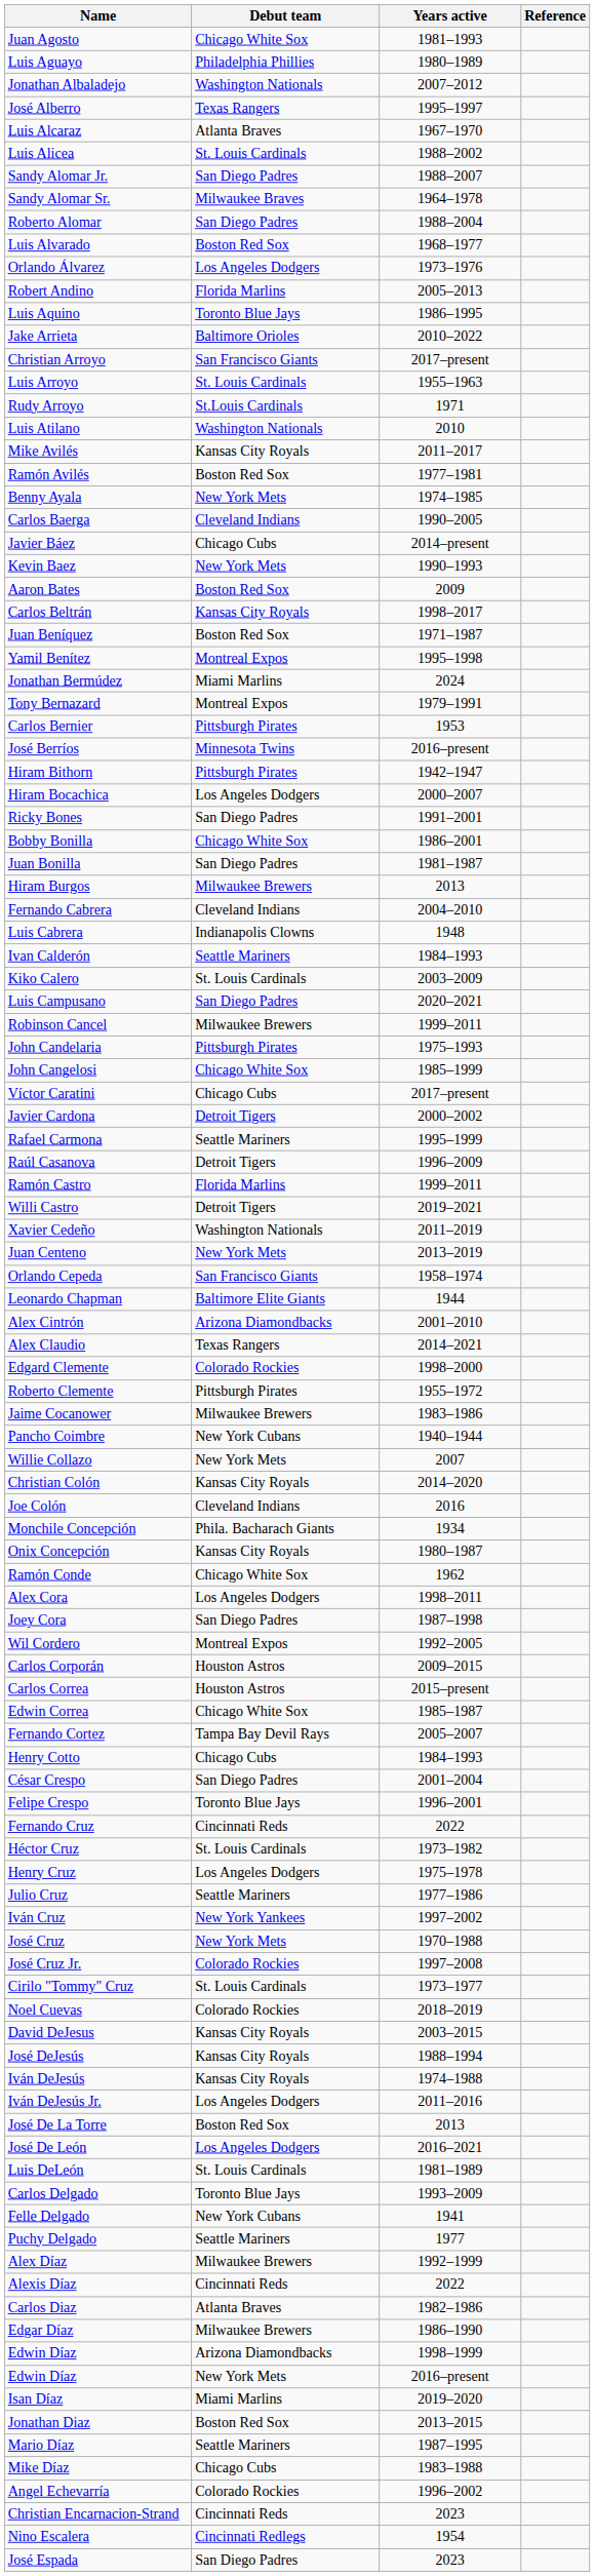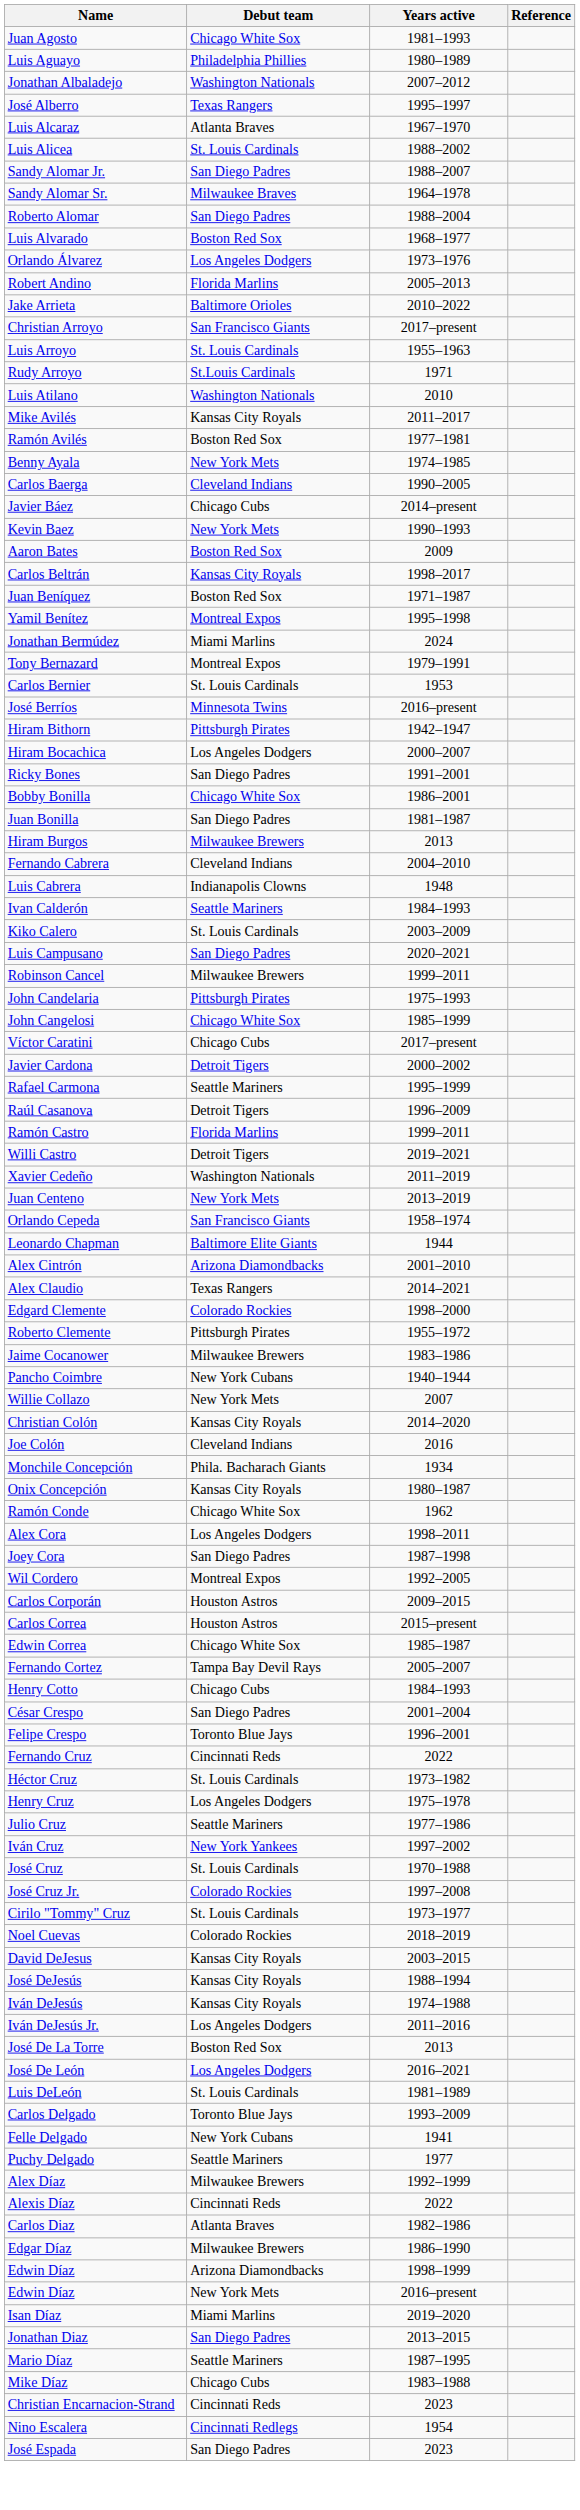 <table class="wikitable">
 <tr>
 <th style="width:200px;">Name</th>
 <th style="width:200px;">Debut team</th>
 <th style="width:150px;">Years active</th>
 <th style="width:50px;">Reference</th>
 </tr>
 <tr>
 <td><a href='#'>Juan Agosto</a></td>
 <td><a href='#'>Chicago White Sox</a></td>
 <td style="text-align:center;">1981–1993</td>
 <td style="text-align:center;"></td>
 </tr>
 <tr>
 <td><a href='#'>Luis Aguayo</a></td>
 <td><a href='#'>Philadelphia Phillies</a></td>
 <td style="text-align:center;">1980–1989</td>
 <td style="text-align:center;"></td>
 </tr>
 <tr>
 <td><a href='#'>Jonathan Albaladejo</a></td>
 <td><a href='#'>Washington Nationals</a></td>
 <td style="text-align:center;">2007–2012</td>
 <td style="text-align:center;"></td>
 </tr>
 <tr>
 <td><a href='#'>José Alberro</a></td>
 <td><a href='#'>Texas Rangers</a></td>
 <td style="text-align:center;">1995–1997</td>
 <td style="text-align:center;"></td>
 </tr>
 <tr>
 <td><a href='#'>Luis Alcaraz</a></td>
 <td>Atlanta Braves</td>
 <td style="text-align:center;">1967–1970</td>
 <td style="text-align:center;"></td>
 </tr>
 <tr>
 <td><a href='#'>Luis Alicea</a></td>
 <td><a href='#'>St. Louis Cardinals</a></td>
 <td style="text-align:center;">1988–2002</td>
 <td style="text-align:center;"></td>
 </tr>
 <tr>
 <td><a href='#'>Sandy Alomar Jr.</a></td>
 <td><a href='#'>San Diego Padres</a></td>
 <td style="text-align:center;">1988–2007</td>
 <td style="text-align:center;"></td>
 </tr>
 <tr>
 <td><a href='#'>Sandy Alomar Sr.</a></td>
 <td><a href='#'>Milwaukee Braves</a></td>
 <td style="text-align:center;">1964–1978</td>
 <td style="text-align:center;"></td>
 </tr>
 <tr>
 <td><a href='#'>Roberto Alomar</a></td>
 <td><a href='#'>San Diego Padres</a></td>
 <td style="text-align:center;">1988–2004</td>
 <td style="text-align:center;"></td>
 </tr>
 <tr>
 <td><a href='#'>Luis Alvarado</a></td>
 <td><a href='#'>Boston Red Sox</a></td>
 <td style="text-align:center;">1968–1977</td>
 <td style="text-align:center;"></td>
 </tr>
 <tr>
 <td><a href='#'>Orlando Álvarez</a></td>
 <td><a href='#'>Los Angeles Dodgers</a></td>
 <td style="text-align:center;">1973–1976</td>
 <td style="text-align:center;"></td>
 </tr>
 <tr>
 <td><a href='#'>Robert Andino</a></td>
 <td><a href='#'>Florida Marlins</a></td>
 <td style="text-align:center;">2005–2013</td>
-<td style="text-align:center;"></td>
-</tr>
-<tr>
-<td><a href='#'>Luis Aquino</a></td>
-<td><a href='#'>Toronto Blue Jays</a></td>
-<td style="text-align:center;">1986–1995</td>
 <td style="text-align:center;"></td>
 </tr>
 <tr>
 <td><a href='#'>Jake Arrieta</a></td>
 <td><a href='#'>Baltimore Orioles</a></td>
 <td style="text-align:center;">2010–2022</td>
 <td style="text-align:center;"></td>
 </tr>
 <tr>
 <td><a href='#'>Christian Arroyo</a></td>
 <td><a href='#'>San Francisco Giants</a></td>
 <td style="text-align:center;">2017–present</td>
 <td style="text-align:center;"></td>
 </tr>
 <tr>
 <td><a href='#'>Luis Arroyo</a></td>
 <td><a href='#'>St. Louis Cardinals</a></td>
 <td style="text-align:center;">1955–1963</td>
 <td style="text-align:center;"></td>
 </tr>
 <tr>
 <td><a href='#'>Rudy Arroyo</a></td>
 <td><a href='#'>St.Louis Cardinals</a></td>
 <td style="text-align:center;">1971</td>
 <td style="text-align:center;"></td>
 </tr>
 <tr>
 <td><a href='#'>Luis Atilano</a></td>
 <td><a href='#'>Washington Nationals</a></td>
 <td style="text-align:center;">2010</td>
 <td style="text-align:center;"></td>
 </tr>
 <tr>
 <td><a href='#'>Mike Avilés</a></td>
 <td>Kansas City Royals</td>
 <td style="text-align:center;">2011–2017</td>
 <td style="text-align:center;"></td>
 </tr>
 <tr>
 <td><a href='#'>Ramón Avilés</a></td>
 <td>Boston Red Sox</td>
 <td style="text-align:center;">1977–1981</td>
 <td style="text-align:center;"></td>
 </tr>
 <tr>
 <td><a href='#'>Benny Ayala</a></td>
 <td><a href='#'>New York Mets</a></td>
 <td style="text-align:center;">1974–1985</td>
 <td style="text-align:center;"></td>
 </tr>
 <tr>
 <td><a href='#'>Carlos Baerga</a></td>
 <td><a href='#'>Cleveland Indians</a></td>
 <td style="text-align:center;">1990–2005</td>
 <td style="text-align:center;"></td>
 </tr>
 <tr>
 <td><a href='#'>Javier Báez</a></td>
 <td>Chicago Cubs</td>
 <td style="text-align:center;">2014–present</td>
 <td style="text-align:center;"></td>
 </tr>
 <tr>
 <td><a href='#'>Kevin Baez</a></td>
 <td><a href='#'>New York Mets</a></td>
 <td style="text-align:center;">1990–1993</td>
 <td style="text-align:center;"></td>
 </tr>
 <tr>
 <td><a href='#'>Aaron Bates</a></td>
 <td><a href='#'>Boston Red Sox</a></td>
 <td style="text-align:center;">2009</td>
 <td style="text-align:center;"></td>
 </tr>
 <tr>
 <td><a href='#'>Carlos Beltrán</a></td>
 <td><a href='#'>Kansas City Royals</a></td>
 <td style="text-align:center;">1998–2017</td>
 <td style="text-align:center;"></td>
 </tr>
 <tr>
 <td><a href='#'>Juan Beníquez</a></td>
 <td>Boston Red Sox</td>
 <td style="text-align:center;">1971–1987</td>
 <td style="text-align:center;"></td>
 </tr>
 <tr>
 <td><a href='#'>Yamil Benítez</a></td>
 <td><a href='#'>Montreal Expos</a></td>
 <td style="text-align:center;">1995–1998</td>
 <td style="text-align:center;"></td>
 </tr>
 <tr>
 <td><a href='#'>Jonathan Bermúdez</a></td>
 <td>Miami Marlins</td>
 <td style="text-align:center;">2024</td>
 <td style="text-align:center;"></td>
 </tr>
 <tr>
 <td><a href='#'>Tony Bernazard</a></td>
 <td>Montreal Expos</td>
 <td style="text-align:center;">1979–1991</td>
 <td style="text-align:center;"></td>
 </tr>
 <tr>
 <td><a href='#'>Carlos Bernier</a></td>
-<td><a href='#'>Pittsburgh Pirates</a></td>
+<td>St. Louis Cardinals</td>
 <td style="text-align:center;">1953</td>
 <td style="text-align:center;"></td>
 </tr>
 <tr>
 <td><a href='#'>José Berríos</a></td>
 <td><a href='#'>Minnesota Twins</a></td>
 <td style="text-align:center;">2016–present</td>
 <td style="text-align:center;"></td>
 </tr>
 <tr>
 <td><a href='#'>Hiram Bithorn</a></td>
 <td><a href='#'>Pittsburgh Pirates</a></td>
 <td style="text-align:center;">1942–1947</td>
 <td style="text-align:center;"></td>
 </tr>
 <tr>
 <td><a href='#'>Hiram Bocachica</a></td>
 <td>Los Angeles Dodgers</td>
 <td style="text-align:center;">2000–2007</td>
 <td style="text-align:center;"></td>
 </tr>
 <tr>
 <td><a href='#'>Ricky Bones</a></td>
 <td>San Diego Padres</td>
 <td style="text-align:center;">1991–2001</td>
 <td style="text-align:center;"></td>
 </tr>
 <tr>
 <td><a href='#'>Bobby Bonilla</a></td>
 <td><a href='#'>Chicago White Sox</a></td>
 <td style="text-align:center;">1986–2001</td>
 <td style="text-align:center;"></td>
 </tr>
 <tr>
 <td><a href='#'>Juan Bonilla</a></td>
 <td>San Diego Padres</td>
 <td style="text-align:center;">1981–1987</td>
 <td style="text-align:center;"></td>
 </tr>
 <tr>
 <td><a href='#'>Hiram Burgos</a></td>
 <td><a href='#'>Milwaukee Brewers</a></td>
 <td style="text-align:center;">2013</td>
 <td style="text-align:center;"></td>
 </tr>
 <tr>
 <td><a href='#'>Fernando Cabrera</a></td>
 <td>Cleveland Indians</td>
 <td style="text-align:center;">2004–2010</td>
 <td style="text-align:center;"></td>
 </tr>
 <tr>
 <td><a href='#'>Luis Cabrera</a></td>
 <td>Indianapolis Clowns</td>
 <td style="text-align:center;">1948</td>
 <td style="text-align:center;"></td>
 </tr>
 <tr>
 <td><a href='#'>Ivan Calderón</a></td>
 <td><a href='#'>Seattle Mariners</a></td>
 <td style="text-align:center;">1984–1993</td>
 <td style="text-align:center;"></td>
 </tr>
 <tr>
 <td><a href='#'>Kiko Calero</a></td>
 <td>St. Louis Cardinals</td>
 <td style="text-align:center;">2003–2009</td>
 <td style="text-align:center;"></td>
 </tr>
 <tr>
 <td><a href='#'>Luis Campusano</a></td>
 <td><a href='#'>San Diego Padres</a></td>
 <td style="text-align:center;">2020–2021</td>
 <td style="text-align:center;"></td>
 </tr>
 <tr>
 <td><a href='#'>Robinson Cancel</a></td>
 <td>Milwaukee Brewers</td>
 <td style="text-align:center;">1999–2011</td>
 <td style="text-align:center;"></td>
 </tr>
 <tr>
 <td><a href='#'>John Candelaria</a></td>
 <td><a href='#'>Pittsburgh Pirates</a></td>
 <td style="text-align:center;">1975–1993</td>
 <td style="text-align:center;"></td>
 </tr>
 <tr>
 <td><a href='#'>John Cangelosi</a></td>
 <td><a href='#'>Chicago White Sox</a></td>
 <td style="text-align:center;">1985–1999</td>
 <td style="text-align:center;"></td>
 </tr>
 <tr>
 <td><a href='#'>Víctor Caratini</a></td>
 <td>Chicago Cubs</td>
 <td style="text-align:center;">2017–present</td>
 <td style="text-align:center;"></td>
 </tr>
 <tr>
 <td><a href='#'>Javier Cardona</a></td>
 <td><a href='#'>Detroit Tigers</a></td>
 <td style="text-align:center;">2000–2002</td>
 <td style="text-align:center;"></td>
 </tr>
 <tr>
 <td><a href='#'>Rafael Carmona</a></td>
 <td>Seattle Mariners</td>
 <td style="text-align:center;">1995–1999</td>
 <td style="text-align:center;"></td>
 </tr>
 <tr>
 <td><a href='#'>Raúl Casanova</a></td>
 <td>Detroit Tigers</td>
 <td style="text-align:center;">1996–2009</td>
 <td style="text-align:center;"></td>
 </tr>
 <tr>
 <td><a href='#'>Ramón Castro</a></td>
 <td><a href='#'>Florida Marlins</a></td>
 <td style="text-align:center;">1999–2011</td>
 <td style="text-align:center;"></td>
 </tr>
 <tr>
 <td><a href='#'>Willi Castro</a></td>
 <td>Detroit Tigers</td>
 <td style="text-align:center;">2019–2021</td>
 <td style="text-align:center;"></td>
 </tr>
 <tr>
 <td><a href='#'>Xavier Cedeño</a></td>
 <td>Washington Nationals</td>
 <td style="text-align:center;">2011–2019</td>
 <td style="text-align:center;"></td>
 </tr>
 <tr>
 <td><a href='#'>Juan Centeno</a></td>
 <td><a href='#'>New York Mets</a></td>
 <td style="text-align:center;">2013–2019</td>
 <td style="text-align:center;"></td>
 </tr>
 <tr>
 <td><a href='#'>Orlando Cepeda</a></td>
 <td><a href='#'>San Francisco Giants</a></td>
 <td style="text-align:center;">1958–1974</td>
 <td style="text-align:center;"></td>
 </tr>
 <tr>
 <td><a href='#'>Leonardo Chapman</a></td>
 <td><a href='#'>Baltimore Elite Giants</a></td>
 <td style="text-align:center;">1944</td>
 <td style="text-align:center;"></td>
 </tr>
 <tr>
 <td><a href='#'>Alex Cintrón</a></td>
 <td><a href='#'>Arizona Diamondbacks</a></td>
 <td style="text-align:center;">2001–2010</td>
 <td style="text-align:center;"></td>
 </tr>
 <tr>
 <td><a href='#'>Alex Claudio</a></td>
 <td>Texas Rangers</td>
 <td style="text-align:center;">2014–2021</td>
 <td style="text-align:center;"></td>
 </tr>
 <tr>
 <td><a href='#'>Edgard Clemente</a></td>
 <td><a href='#'>Colorado Rockies</a></td>
 <td style="text-align:center;">1998–2000</td>
 <td style="text-align:center;"></td>
 </tr>
 <tr>
 <td><a href='#'>Roberto Clemente</a></td>
 <td>Pittsburgh Pirates</td>
 <td style="text-align:center;">1955–1972</td>
 <td style="text-align:center;"></td>
 </tr>
 <tr>
 <td><a href='#'>Jaime Cocanower</a></td>
 <td>Milwaukee Brewers</td>
 <td style="text-align:center;">1983–1986</td>
 <td style="text-align:center;"></td>
 </tr>
 <tr>
 <td><a href='#'>Pancho Coimbre</a></td>
 <td>New York Cubans</td>
 <td style="text-align:center;">1940–1944</td>
 <td style="text-align:center;"></td>
 </tr>
 <tr>
 <td><a href='#'>Willie Collazo</a></td>
 <td>New York Mets</td>
 <td style="text-align:center;">2007</td>
 <td style="text-align:center;"></td>
 </tr>
 <tr>
 <td><a href='#'>Christian Colón</a></td>
 <td>Kansas City Royals</td>
 <td style="text-align:center;">2014–2020</td>
 <td style="text-align:center;"></td>
 </tr>
 <tr>
 <td><a href='#'>Joe Colón</a></td>
 <td>Cleveland Indians</td>
 <td style="text-align:center;">2016</td>
 <td style="text-align:center;"></td>
 </tr>
 <tr>
 <td><a href='#'>Monchile Concepción</a></td>
 <td>Phila. Bacharach Giants</td>
 <td style="text-align:center;">1934</td>
 <td style="text-align:center;"></td>
 </tr>
 <tr>
 <td><a href='#'>Onix Concepción</a></td>
 <td>Kansas City Royals</td>
 <td style="text-align:center;">1980–1987</td>
 <td style="text-align:center;"></td>
 </tr>
 <tr>
 <td><a href='#'>Ramón Conde</a></td>
 <td>Chicago White Sox</td>
 <td style="text-align:center;">1962</td>
 <td style="text-align:center;"></td>
 </tr>
 <tr>
 <td><a href='#'>Alex Cora</a></td>
 <td>Los Angeles Dodgers</td>
 <td style="text-align:center;">1998–2011</td>
 <td style="text-align:center;"></td>
 </tr>
 <tr>
 <td><a href='#'>Joey Cora</a></td>
 <td>San Diego Padres</td>
 <td style="text-align:center;">1987–1998</td>
 <td style="text-align:center;"></td>
 </tr>
 <tr>
 <td><a href='#'>Wil Cordero</a></td>
 <td>Montreal Expos</td>
 <td style="text-align:center;">1992–2005</td>
 <td style="text-align:center;"></td>
 </tr>
 <tr>
 <td><a href='#'>Carlos Corporán</a></td>
 <td>Houston Astros</td>
 <td style="text-align:center;">2009–2015</td>
 <td style="text-align:center;"></td>
 </tr>
 <tr>
 <td><a href='#'>Carlos Correa</a></td>
 <td>Houston Astros</td>
 <td style="text-align:center;">2015–present</td>
 <td style="text-align:center;"></td>
 </tr>
 <tr>
 <td><a href='#'>Edwin Correa</a></td>
 <td>Chicago White Sox</td>
 <td style="text-align:center;">1985–1987</td>
 <td style="text-align:center;"></td>
 </tr>
 <tr>
 <td><a href='#'>Fernando Cortez</a></td>
 <td>Tampa Bay Devil Rays</td>
 <td style="text-align:center;">2005–2007</td>
 <td style="text-align:center;"></td>
 </tr>
 <tr>
 <td><a href='#'>Henry Cotto</a></td>
 <td>Chicago Cubs</td>
 <td style="text-align:center;">1984–1993</td>
 <td style="text-align:center;"></td>
 </tr>
 <tr>
 <td><a href='#'>César Crespo</a></td>
 <td>San Diego Padres</td>
 <td style="text-align:center;">2001–2004</td>
 <td style="text-align:center;"></td>
 </tr>
 <tr>
 <td><a href='#'>Felipe Crespo</a></td>
 <td>Toronto Blue Jays</td>
 <td style="text-align:center;">1996–2001</td>
 <td style="text-align:center;"></td>
 </tr>
 <tr>
 <td><a href='#'>Fernando Cruz</a></td>
 <td>Cincinnati Reds</td>
 <td style="text-align:center;">2022</td>
 <td style="text-align:center;"></td>
 </tr>
 <tr>
 <td><a href='#'>Héctor Cruz</a></td>
 <td>St. Louis Cardinals</td>
 <td style="text-align:center;">1973–1982</td>
 <td style="text-align:center;"></td>
 </tr>
 <tr>
 <td><a href='#'>Henry Cruz</a></td>
 <td>Los Angeles Dodgers</td>
 <td style="text-align:center;">1975–1978</td>
 <td style="text-align:center;"></td>
 </tr>
 <tr>
 <td><a href='#'>Julio Cruz</a></td>
 <td>Seattle Mariners</td>
 <td style="text-align:center;">1977–1986</td>
 <td style="text-align:center;"></td>
 </tr>
 <tr>
 <td><a href='#'>Iván Cruz</a></td>
 <td><a href='#'>New York Yankees</a></td>
 <td style="text-align:center;">1997–2002</td>
 <td style="text-align:center;"></td>
 </tr>
 <tr>
 <td><a href='#'>José Cruz</a></td>
-<td><a href='#'>New York Mets</a></td>
+<td>St. Louis Cardinals</td>
 <td style="text-align:center;">1970–1988</td>
 <td style="text-align:center;"></td>
 </tr>
 <tr>
 <td><a href='#'>José Cruz Jr.</a></td>
 <td><a href='#'>Colorado Rockies</a></td>
 <td style="text-align:center;">1997–2008</td>
 <td style="text-align:center;"></td>
 </tr>
 <tr>
 <td><a href='#'>Cirilo "Tommy" Cruz</a></td>
 <td>St. Louis Cardinals</td>
 <td style="text-align:center;">1973–1977</td>
 <td style="text-align:center;"></td>
 </tr>
 <tr>
 <td><a href='#'>Noel Cuevas</a></td>
 <td>Colorado Rockies</td>
 <td style="text-align:center;">2018–2019</td>
 <td style="text-align:center;"></td>
 </tr>
 <tr>
 <td><a href='#'>David DeJesus</a></td>
 <td>Kansas City Royals</td>
 <td style="text-align:center;">2003–2015</td>
 <td style="text-align:center;"></td>
 </tr>
 <tr>
 <td><a href='#'>José DeJesús</a></td>
 <td>Kansas City Royals</td>
 <td style="text-align:center;">1988–1994</td>
 <td style="text-align:center;"></td>
 </tr>
 <tr>
 <td><a href='#'>Iván DeJesús</a></td>
 <td>Kansas City Royals</td>
 <td style="text-align:center;">1974–1988</td>
 <td style="text-align:center;"></td>
 </tr>
 <tr>
 <td><a href='#'>Iván DeJesús Jr.</a></td>
 <td>Los Angeles Dodgers</td>
 <td style="text-align:center;">2011–2016</td>
 <td style="text-align:center;"></td>
 </tr>
 <tr>
 <td><a href='#'>José De La Torre</a></td>
 <td>Boston Red Sox</td>
 <td style="text-align:center;">2013</td>
 <td style="text-align:center;"></td>
 </tr>
 <tr>
 <td><a href='#'>José De León</a></td>
 <td><a href='#'>Los Angeles Dodgers</a></td>
 <td style="text-align:center;">2016–2021</td>
 <td style="text-align:center;"></td>
 </tr>
 <tr>
 <td><a href='#'>Luis DeLeón</a></td>
 <td>St. Louis Cardinals</td>
 <td style="text-align:center;">1981–1989</td>
 <td style="text-align:center;"></td>
 </tr>
 <tr>
 <td><a href='#'>Carlos Delgado</a></td>
 <td>Toronto Blue Jays</td>
 <td style="text-align:center;">1993–2009</td>
 <td style="text-align:center;"></td>
 </tr>
 <tr>
 <td><a href='#'>Felle Delgado</a></td>
 <td>New York Cubans</td>
 <td style="text-align:center;">1941</td>
 <td style="text-align:center;"></td>
 </tr>
 <tr>
 <td><a href='#'>Puchy Delgado</a></td>
 <td>Seattle Mariners</td>
 <td style="text-align:center;">1977</td>
 <td style="text-align:center;"></td>
 </tr>
 <tr>
 <td><a href='#'>Alex Díaz</a></td>
 <td>Milwaukee Brewers</td>
 <td style="text-align:center;">1992–1999</td>
 <td style="text-align:center;"></td>
 </tr>
 <tr>
 <td><a href='#'>Alexis Díaz</a></td>
 <td>Cincinnati Reds</td>
 <td style="text-align:center;">2022</td>
 <td style="text-align:center;"></td>
 </tr>
 <tr>
 <td><a href='#'>Carlos Diaz</a></td>
 <td>Atlanta Braves</td>
 <td style="text-align:center;">1982–1986</td>
 <td style="text-align:center;"></td>
 </tr>
 <tr>
 <td><a href='#'>Edgar Díaz</a></td>
 <td>Milwaukee Brewers</td>
 <td style="text-align:center;">1986–1990</td>
 <td style="text-align:center;"></td>
 </tr>
 <tr>
 <td><a href='#'>Edwin Díaz</a></td>
 <td>Arizona Diamondbacks</td>
 <td style="text-align:center;">1998–1999</td>
 <td style="text-align:center;"></td>
 </tr>
 <tr>
 <td><a href='#'>Edwin Díaz</a></td>
 <td>New York Mets</td>
 <td style="text-align:center;">2016–present</td>
 <td style="text-align:center;"></td>
 </tr>
 <tr>
 <td><a href='#'>Isan Díaz</a></td>
 <td>Miami Marlins</td>
 <td style="text-align:center;">2019–2020</td>
 <td style="text-align:center;"></td>
 </tr>
 <tr>
 <td><a href='#'>Jonathan Diaz</a></td>
-<td>Boston Red Sox</td>
+<td><a href='#'>San Diego Padres</a></td>
 <td style="text-align:center;">2013–2015</td>
 <td style="text-align:center;"></td>
 </tr>
 <tr>
 <td><a href='#'>Mario Díaz</a></td>
 <td>Seattle Mariners</td>
 <td style="text-align:center;">1987–1995</td>
 <td style="text-align:center;"></td>
 </tr>
 <tr>
 <td><a href='#'>Mike Díaz</a></td>
 <td>Chicago Cubs</td>
 <td style="text-align:center;">1983–1988</td>
-<td style="text-align:center;"></td>
-</tr>
-<tr>
-<td><a href='#'>Angel Echevarría</a></td>
-<td>Colorado Rockies</td>
-<td style="text-align:center;">1996–2002</td>
 <td style="text-align:center;"></td>
 </tr>
 <tr>
 <td><a href='#'>Christian Encarnacion-Strand</a></td>
 <td>Cincinnati Reds</td>
 <td style="text-align:center;">2023</td>
 <td style="text-align:center;"></td>
 </tr>
 <tr>
 <td><a href='#'>Nino Escalera</a></td>
 <td><a href='#'>Cincinnati Redlegs</a></td>
 <td style="text-align:center;">1954</td>
 <td style="text-align:center;"></td>
 </tr>
 <tr>
 <td><a href='#'>José Espada</a></td>
 <td>San Diego Padres</td>
 <td style="text-align:center;">2023</td>
 <td style="text-align:center;"></td>
 </tr>
 </table>
